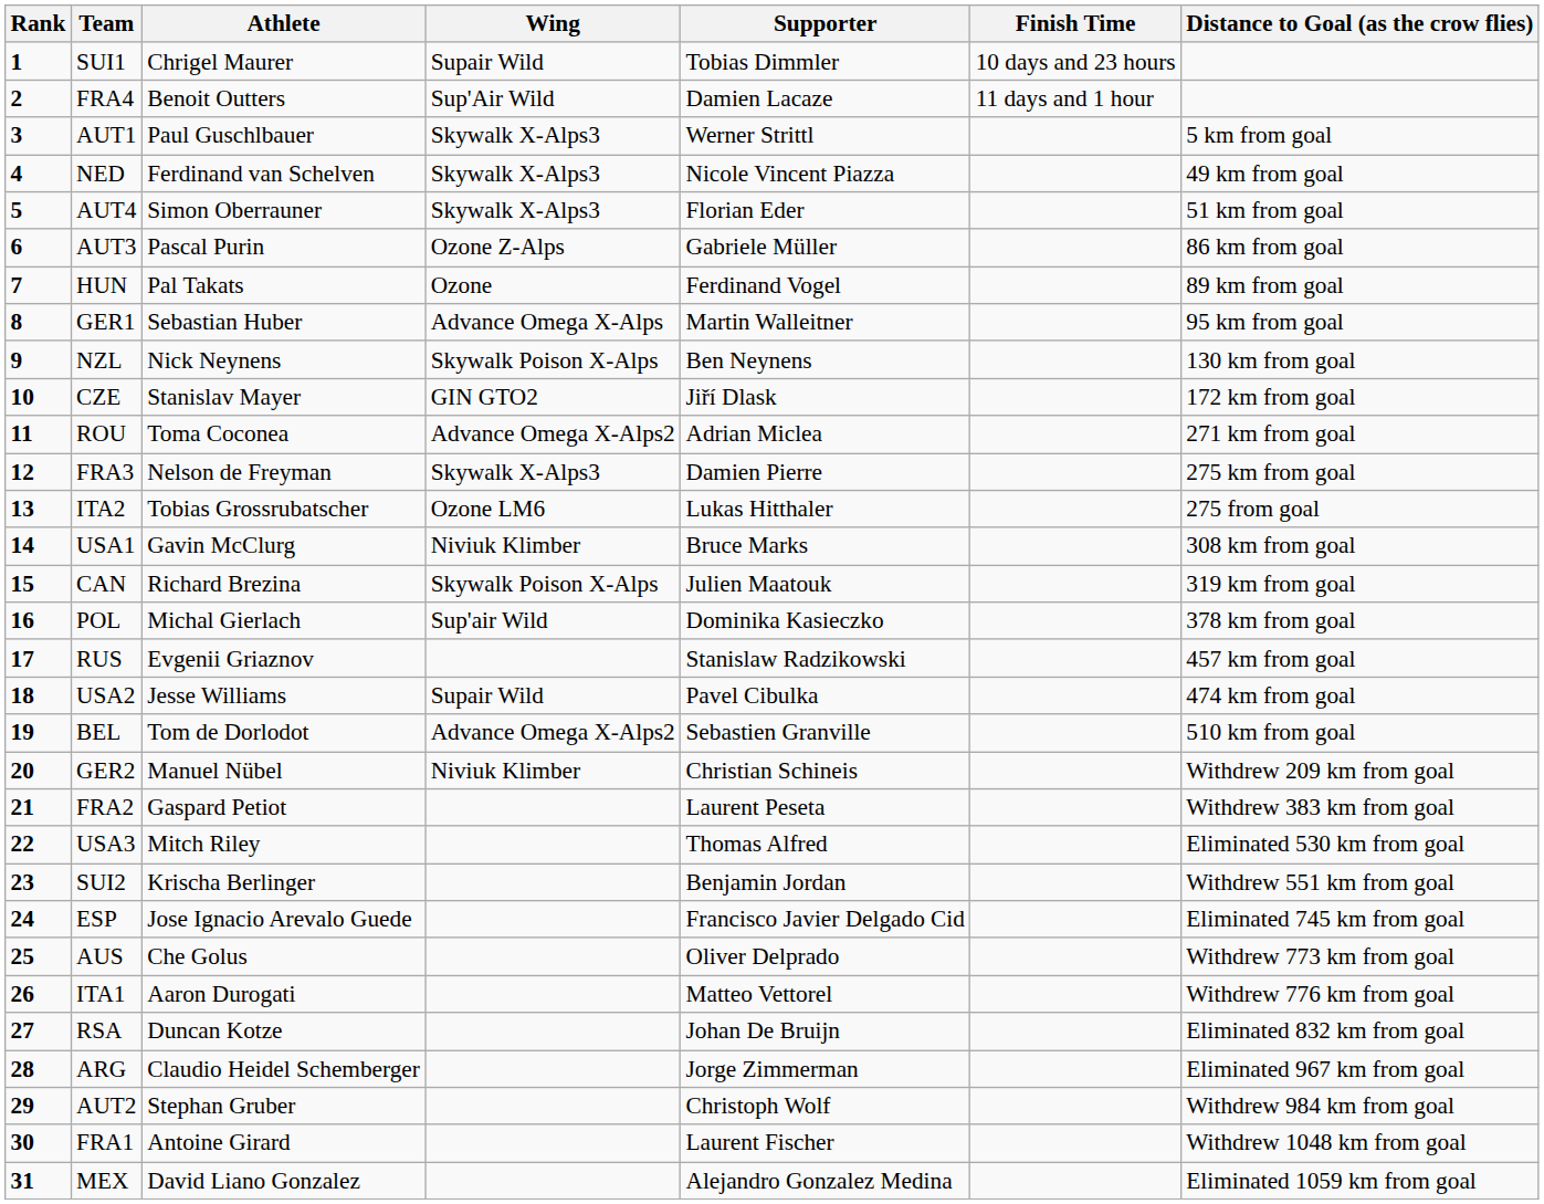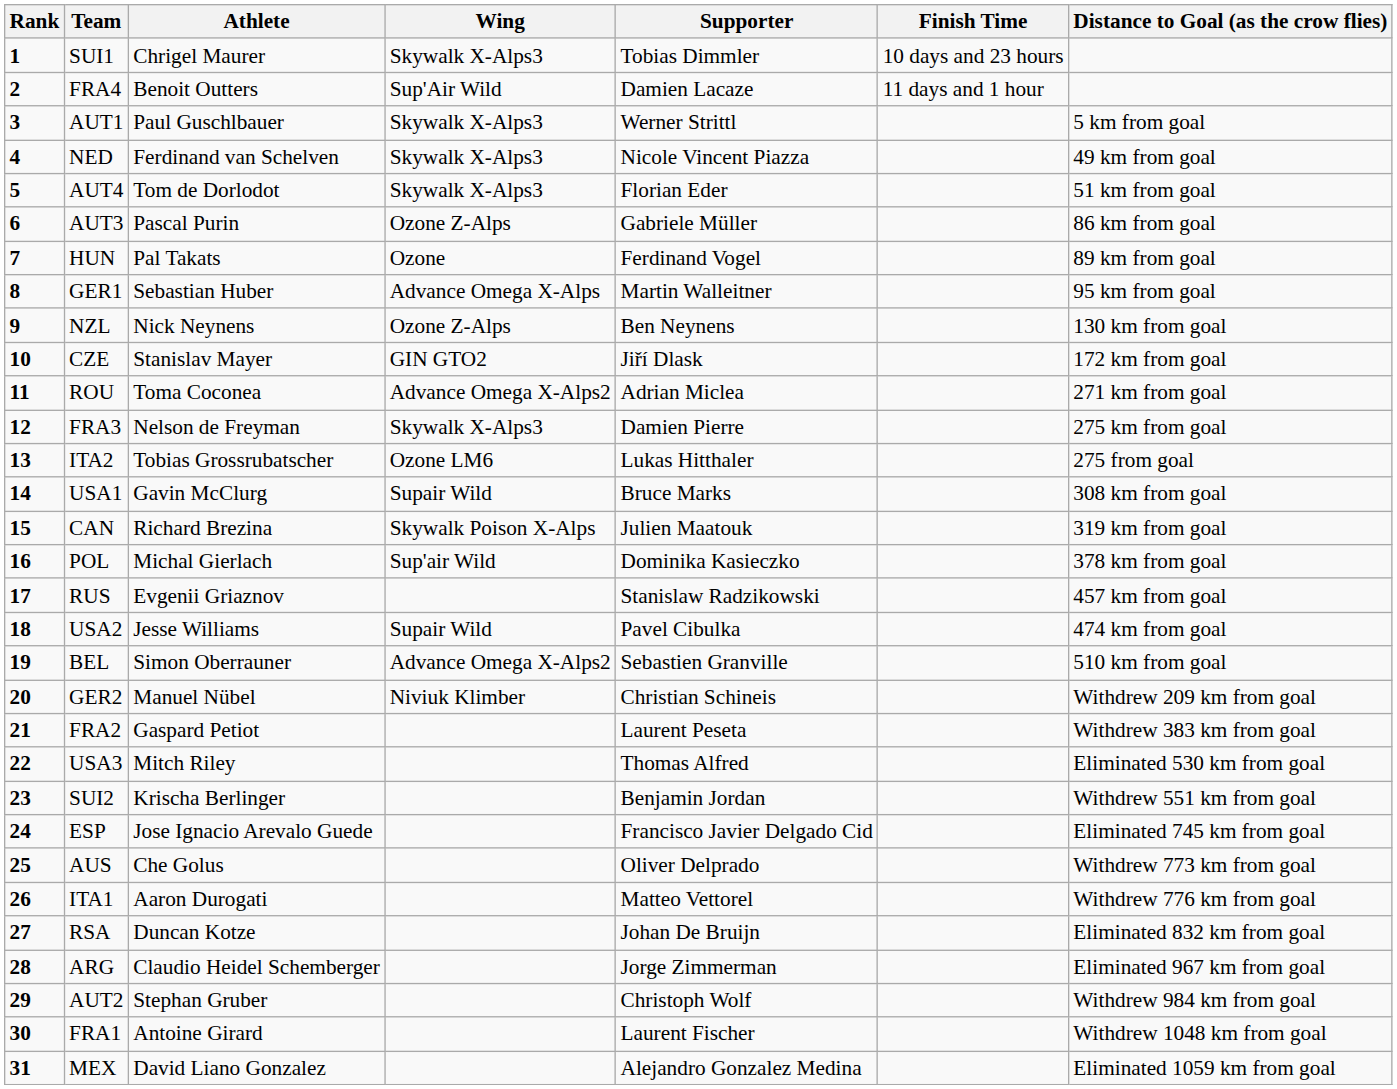 <table class="wikitable sortable">
 <tr>
 <th>Rank</th>
 <th>Team</th>
 <th>Athlete</th>
 <th>Wing</th>
 <th>Supporter</th>
 <th>Finish Time</th>
 <th>Distance to Goal (as the crow flies)</th>
 </tr>
 <tr>
 <td><strong>1</strong></td>
 <td>SUI1</td>
 <td> Chrigel Maurer</td>
-<td>Supair Wild</td>
+<td>Skywalk X-Alps3</td>
 <td> Tobias Dimmler</td>
 <td>10 days and 23 hours</td>
 <td></td>
 </tr>
 <tr>
 <td><strong>2</strong></td>
 <td>FRA4</td>
 <td> Benoit Outters</td>
 <td>Sup'Air Wild</td>
 <td> Damien Lacaze</td>
 <td>11 days and 1 hour</td>
 <td></td>
 </tr>
 <tr>
 <td><strong>3</strong></td>
 <td>AUT1</td>
 <td> Paul Guschlbauer</td>
 <td>Skywalk X-Alps3</td>
 <td> Werner Strittl</td>
 <td></td>
 <td>5 km from goal</td>
 </tr>
 <tr>
 <td><strong>4</strong></td>
 <td>NED</td>
 <td> Ferdinand van Schelven</td>
 <td>Skywalk X-Alps3</td>
 <td> Nicole Vincent Piazza</td>
 <td></td>
 <td>49 km from goal</td>
 </tr>
 <tr>
 <td><strong>5</strong></td>
 <td>AUT4</td>
-<td> Simon Oberrauner</td>
+<td> Tom de Dorlodot</td>
 <td>Skywalk X-Alps3</td>
 <td> Florian Eder</td>
 <td></td>
 <td>51 km from goal</td>
 </tr>
 <tr>
 <td><strong>6</strong></td>
 <td>AUT3</td>
 <td> Pascal Purin</td>
 <td>Ozone Z-Alps</td>
 <td> Gabriele Müller</td>
 <td></td>
 <td>86 km from goal</td>
 </tr>
 <tr>
 <td><strong>7</strong></td>
 <td>HUN</td>
 <td> Pal Takats</td>
 <td>Ozone</td>
 <td> Ferdinand Vogel</td>
 <td></td>
 <td>89 km from goal</td>
 </tr>
 <tr>
 <td><strong>8</strong></td>
 <td>GER1</td>
 <td> Sebastian Huber</td>
 <td>Advance Omega X-Alps</td>
 <td> Martin Walleitner</td>
 <td></td>
 <td>95 km from goal</td>
 </tr>
 <tr>
 <td><strong>9</strong></td>
 <td>NZL</td>
 <td> Nick Neynens</td>
-<td>Skywalk Poison X-Alps</td>
+<td>Ozone Z-Alps</td>
 <td> Ben Neynens</td>
 <td></td>
 <td>130 km from goal</td>
 </tr>
 <tr>
 <td><strong>10</strong></td>
 <td>CZE</td>
 <td> Stanislav Mayer</td>
 <td>GIN GTO2</td>
 <td> Jiří Dlask</td>
 <td></td>
 <td>172 km from goal</td>
 </tr>
 <tr>
 <td><strong>11</strong></td>
 <td>ROU</td>
 <td> Toma Coconea</td>
 <td>Advance Omega X-Alps2</td>
 <td> Adrian Miclea</td>
 <td></td>
 <td>271 km from goal</td>
 </tr>
 <tr>
 <td><strong>12</strong></td>
 <td>FRA3</td>
 <td> Nelson de Freyman</td>
 <td>Skywalk X-Alps3</td>
 <td> Damien Pierre</td>
 <td></td>
 <td>275 km from goal</td>
 </tr>
 <tr>
 <td><strong>13</strong></td>
 <td>ITA2</td>
 <td> Tobias Grossrubatscher</td>
 <td>Ozone LM6</td>
 <td> Lukas Hitthaler</td>
 <td></td>
 <td>275 from goal</td>
 </tr>
 <tr>
 <td><strong>14</strong></td>
 <td>USA1</td>
 <td> Gavin McClurg</td>
-<td>Niviuk Klimber</td>
+<td>Supair Wild</td>
 <td> Bruce Marks</td>
 <td></td>
 <td>308 km from goal</td>
 </tr>
 <tr>
 <td><strong>15</strong></td>
 <td>CAN</td>
 <td> Richard Brezina</td>
 <td>Skywalk Poison X-Alps</td>
 <td> Julien Maatouk</td>
 <td></td>
 <td>319 km from goal</td>
 </tr>
 <tr>
 <td><strong>16</strong></td>
 <td>POL</td>
 <td> Michal Gierlach</td>
 <td>Sup'air Wild</td>
 <td> Dominika Kasieczko</td>
 <td></td>
 <td>378 km from goal</td>
 </tr>
 <tr>
 <td><strong>17</strong></td>
 <td>RUS</td>
 <td> Evgenii Griaznov</td>
 <td></td>
 <td> Stanislaw Radzikowski</td>
 <td></td>
 <td>457 km from goal</td>
 </tr>
 <tr>
 <td><strong>18</strong></td>
 <td>USA2</td>
 <td> Jesse Williams</td>
 <td>Supair Wild</td>
 <td> Pavel Cibulka</td>
 <td></td>
 <td>474 km from goal</td>
 </tr>
 <tr>
 <td><strong>19</strong></td>
 <td>BEL</td>
-<td> Tom de Dorlodot</td>
+<td> Simon Oberrauner</td>
 <td>Advance Omega X-Alps2</td>
 <td> Sebastien Granville</td>
 <td></td>
 <td>510 km from goal</td>
 </tr>
 <tr>
 <td><strong>20</strong></td>
 <td>GER2</td>
 <td> Manuel Nübel</td>
 <td>Niviuk Klimber</td>
 <td> Christian Schineis</td>
 <td></td>
 <td>Withdrew 209 km from goal</td>
 </tr>
 <tr>
 <td><strong>21</strong></td>
 <td>FRA2</td>
 <td> Gaspard Petiot</td>
 <td></td>
 <td> Laurent Peseta</td>
 <td></td>
 <td>Withdrew 383 km from goal</td>
 </tr>
 <tr>
 <td><strong>22</strong></td>
 <td>USA3</td>
 <td> Mitch Riley</td>
 <td></td>
 <td>Thomas Alfred</td>
 <td></td>
 <td>Eliminated 530 km from goal</td>
 </tr>
 <tr>
 <td><strong>23</strong></td>
 <td>SUI2</td>
 <td> Krischa Berlinger</td>
 <td></td>
 <td> Benjamin Jordan</td>
 <td></td>
 <td>Withdrew 551 km from goal</td>
 </tr>
 <tr>
 <td><strong>24</strong></td>
 <td>ESP</td>
 <td> Jose Ignacio Arevalo Guede</td>
 <td></td>
 <td> Francisco Javier Delgado Cid</td>
 <td></td>
 <td>Eliminated 745 km from goal</td>
 </tr>
 <tr>
 <td><strong>25</strong></td>
 <td>AUS</td>
 <td> Che Golus</td>
 <td></td>
 <td> Oliver Delprado</td>
 <td></td>
 <td>Withdrew 773 km from goal</td>
 </tr>
 <tr>
 <td><strong>26</strong></td>
 <td>ITA1</td>
 <td> Aaron Durogati</td>
 <td></td>
 <td> Matteo Vettorel</td>
 <td></td>
 <td>Withdrew 776 km from goal</td>
 </tr>
 <tr>
 <td><strong>27</strong></td>
 <td>RSA</td>
 <td> Duncan Kotze</td>
 <td></td>
 <td> Johan De Bruijn</td>
 <td></td>
 <td>Eliminated 832 km from goal</td>
 </tr>
 <tr>
 <td><strong>28</strong></td>
 <td>ARG</td>
 <td> Claudio Heidel Schemberger</td>
 <td></td>
 <td> Jorge Zimmerman</td>
 <td></td>
 <td>Eliminated 967 km from goal</td>
 </tr>
 <tr>
 <td><strong>29</strong></td>
 <td>AUT2</td>
 <td> Stephan Gruber</td>
 <td></td>
 <td> Christoph Wolf</td>
 <td></td>
 <td>Withdrew 984 km from goal</td>
 </tr>
 <tr>
 <td><strong>30</strong></td>
 <td>FRA1</td>
 <td> Antoine Girard</td>
 <td></td>
 <td> Laurent Fischer</td>
 <td></td>
 <td>Withdrew 1048 km from goal</td>
 </tr>
 <tr>
 <td><strong>31</strong></td>
 <td>MEX</td>
 <td> David Liano Gonzalez</td>
 <td></td>
 <td> Alejandro Gonzalez Medina</td>
 <td></td>
 <td>Eliminated 1059 km from goal</td>
 </tr>
 </table>
